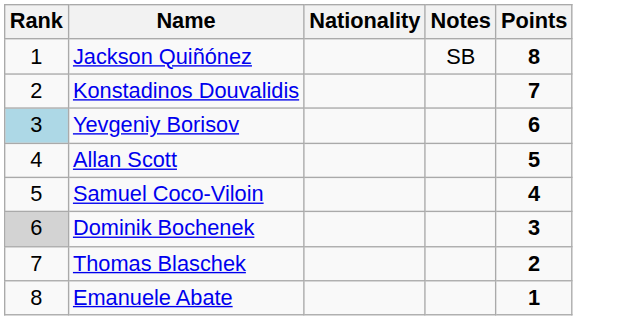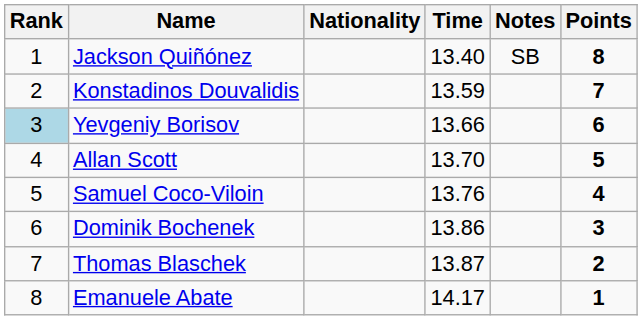 <table class="wikitable sortable" style="text-align:center">
 <tr>
 <th>Rank</th>
 <th>Name</th>
 <th>Nationality</th>
+<th>Time</th>
 <th>Notes</th>
 <th>Points</th>
 </tr>
 <tr>
 <td>1</td>
 <td align=left><a href='#'>Jackson Quiñónez</a></td>
 <td align=left></td>
+<td>13.40</td>
 <td>SB</td>
 <td><strong>8</strong></td>
 </tr>
 <tr>
 <td>2</td>
 <td align=left><a href='#'>Konstadinos Douvalidis</a></td>
 <td align=left></td>
+<td>13.59</td>
 <td></td>
 <td><strong>7</strong></td>
 </tr>
 <tr>
 <td style="background: lightblue;">3</td>
 <td align=left><a href='#'>Yevgeniy Borisov</a></td>
 <td align=left></td>
+<td>13.66</td>
 <td></td>
 <td><strong>6</strong></td>
 </tr>
 <tr>
 <td>4</td>
 <td align=left><a href='#'>Allan Scott</a></td>
 <td align=left></td>
+<td>13.70</td>
 <td></td>
 <td><strong>5</strong></td>
 </tr>
 <tr>
 <td>5</td>
 <td align=left><a href='#'>Samuel Coco-Viloin</a></td>
 <td align=left></td>
+<td>13.76</td>
 <td></td>
 <td><strong>4</strong></td>
 </tr>
 <tr>
-<td style="background: lightgrey;">6</td>
+<td>6</td>
 <td align=left><a href='#'>Dominik Bochenek</a></td>
 <td align=left></td>
+<td>13.86</td>
 <td></td>
 <td><strong>3</strong></td>
 </tr>
 <tr>
 <td>7</td>
 <td align=left><a href='#'>Thomas Blaschek</a></td>
 <td align=left></td>
+<td>13.87</td>
 <td></td>
 <td><strong>2</strong></td>
 </tr>
 <tr>
 <td>8</td>
 <td align=left><a href='#'>Emanuele Abate</a></td>
 <td align=left></td>
+<td>14.17</td>
 <td></td>
 <td><strong>1</strong></td>
 </tr>
 </table>
